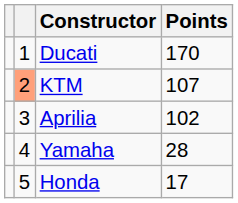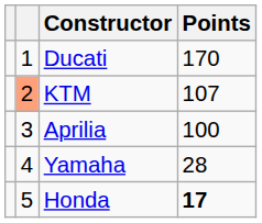 <table class="wikitable" style="font-size: 95%;">
 <tr>
 <th></th>
 <th></th>
 <th>Constructor</th>
 <th>Points</th>
 </tr>
 <tr>
 <td></td>
 <td align=center>1</td>
 <td> <a href='#'>Ducati</a></td>
 <td align=left>170</td>
 </tr>
 <tr>
 <td></td>
 <td align=center style="background: lightsalmon;">2</td>
 <td> <a href='#'>KTM</a></td>
 <td align=left>107</td>
 </tr>
 <tr>
 <td></td>
 <td align=center>3</td>
 <td> <a href='#'>Aprilia</a></td>
-<td align=left>102</td>
+<td align=left>100</td>
 </tr>
 <tr>
 <td></td>
 <td align=center>4</td>
 <td> <a href='#'>Yamaha</a></td>
 <td align=left>28</td>
 </tr>
 <tr>
 <td></td>
 <td align=center>5</td>
 <td> <a href='#'>Honda</a></td>
-<td align=left>17</td>
+<td align=left><strong>17</strong></td>
 </tr>
 </table>
